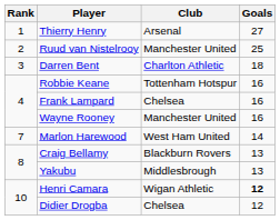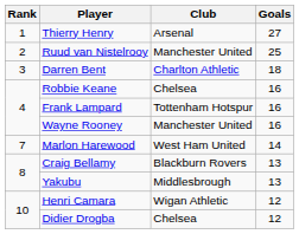 <table class="wikitable">
 <tr>
 <th>Rank</th>
 <th>Player</th>
 <th>Club</th>
 <th>Goals</th>
 </tr>
 <tr>
 <td align=center>1</td>
 <td> <a href='#'>Thierry Henry</a></td>
 <td>Arsenal</td>
 <td align=center>27</td>
 </tr>
 <tr>
 <td align=center>2</td>
 <td> <a href='#'>Ruud van Nistelrooy</a></td>
 <td>Manchester United</td>
 <td align=center>25</td>
 </tr>
 <tr>
 <td align=center>3</td>
 <td> <a href='#'>Darren Bent</a></td>
 <td><a href='#'>Charlton Athletic</a></td>
 <td align=center>18</td>
 </tr>
 <tr>
 <td rowspan="3" style="text-align:center;">4</td>
 <td> <a href='#'>Robbie Keane</a></td>
-<td>Tottenham Hotspur</td>
+<td>Chelsea</td>
 <td align=center>16</td>
 </tr>
 <tr>
 <td> <a href='#'>Frank Lampard</a></td>
-<td>Chelsea</td>
+<td>Tottenham Hotspur</td>
 <td align=center>16</td>
 </tr>
 <tr>
 <td> <a href='#'>Wayne Rooney</a></td>
 <td>Manchester United</td>
 <td align=center>16</td>
 </tr>
 <tr>
 <td align=center>7</td>
 <td> <a href='#'>Marlon Harewood</a></td>
 <td>West Ham United</td>
 <td align=center>14</td>
 </tr>
 <tr>
 <td rowspan="2" style="text-align:center;">8</td>
 <td> <a href='#'>Craig Bellamy</a></td>
 <td>Blackburn Rovers</td>
 <td align=center>13</td>
 </tr>
 <tr>
 <td> <a href='#'>Yakubu</a></td>
 <td>Middlesbrough</td>
 <td align=center>13</td>
 </tr>
 <tr>
 <td rowspan="2" style="text-align:center;">10</td>
 <td> <a href='#'>Henri Camara</a></td>
 <td>Wigan Athletic</td>
-<td align=center><strong>12</strong></td>
+<td align=center>12</td>
 </tr>
 <tr>
 <td> <a href='#'>Didier Drogba</a></td>
 <td>Chelsea</td>
 <td align=center>12</td>
 </tr>
 </table>
